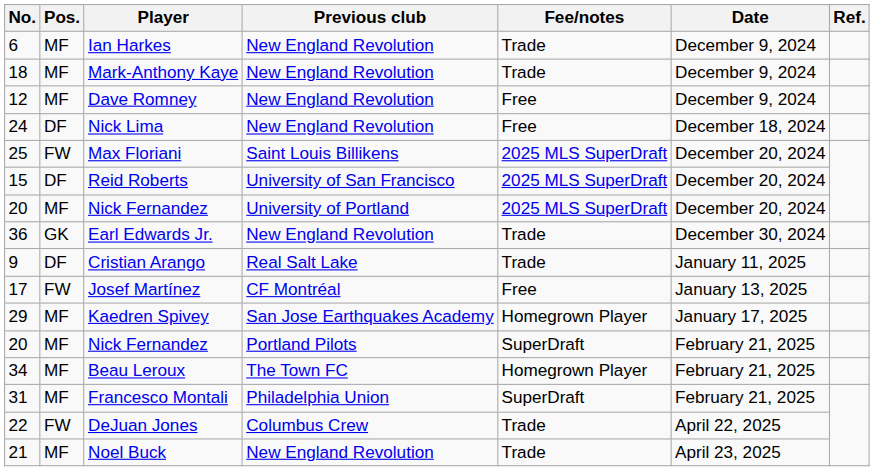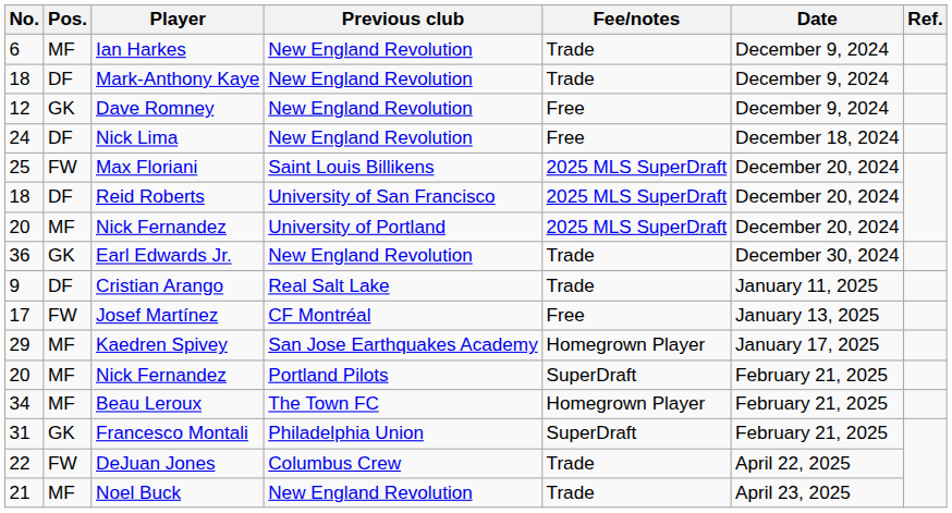 <table class="wikitable sortable">
 <tr>
 <th>No.</th>
 <th><strong>Pos.</strong></th>
 <th><strong>Player</strong></th>
 <th><strong>Previous club</strong></th>
 <th><strong>Fee/notes</strong></th>
 <th><strong>Date</strong></th>
 <th>Ref.</th>
 </tr>
 <tr>
 <td>6</td>
 <td>MF</td>
 <td> <a href='#'>Ian Harkes</a></td>
 <td> <a href='#'>New England Revolution</a></td>
 <td>Trade</td>
 <td>December 9, 2024</td>
 <td></td>
 </tr>
 <tr>
 <td>18</td>
-<td>MF</td>
+<td>DF</td>
 <td> <a href='#'>Mark-Anthony Kaye</a></td>
 <td> <a href='#'>New England Revolution</a></td>
 <td>Trade</td>
 <td>December 9, 2024</td>
 <td></td>
 </tr>
 <tr>
 <td>12</td>
-<td>MF</td>
+<td>GK</td>
 <td> <a href='#'>Dave Romney</a></td>
 <td> <a href='#'>New England Revolution</a></td>
 <td>Free</td>
 <td>December 9, 2024</td>
 <td></td>
 </tr>
 <tr>
 <td>24</td>
 <td>DF</td>
 <td> <a href='#'>Nick Lima</a></td>
 <td> <a href='#'>New England Revolution</a></td>
 <td>Free</td>
 <td>December 18, 2024</td>
 <td></td>
 </tr>
 <tr>
 <td>25</td>
 <td>FW</td>
 <td> <a href='#'>Max Floriani</a></td>
 <td> <a href='#'>Saint Louis Billikens</a></td>
 <td><a href='#'>2025 MLS SuperDraft</a></td>
 <td>December 20, 2024</td>
 </tr>
 <tr>
-<td>15</td>
+<td>18</td>
 <td>DF</td>
 <td> <a href='#'>Reid Roberts</a></td>
 <td> <a href='#'>University of San Francisco</a></td>
 <td><a href='#'>2025 MLS SuperDraft</a></td>
 <td>December 20, 2024</td>
 </tr>
 <tr>
 <td>20</td>
 <td>MF</td>
 <td> <a href='#'>Nick Fernandez</a></td>
 <td> <a href='#'>University of Portland</a></td>
 <td><a href='#'>2025 MLS SuperDraft</a></td>
 <td>December 20, 2024</td>
 </tr>
 <tr>
 <td>36</td>
 <td>GK</td>
 <td> <a href='#'>Earl Edwards Jr.</a></td>
 <td> <a href='#'>New England Revolution</a></td>
 <td>Trade</td>
 <td>December 30, 2024</td>
 <td></td>
 </tr>
 <tr>
 <td>9</td>
 <td>DF</td>
 <td> <a href='#'>Cristian Arango</a></td>
 <td> <a href='#'>Real Salt Lake</a></td>
 <td>Trade</td>
 <td>January 11, 2025</td>
 <td></td>
 </tr>
 <tr>
 <td>17</td>
 <td>FW</td>
 <td> <a href='#'>Josef Martínez</a></td>
 <td> <a href='#'>CF Montréal</a></td>
 <td>Free</td>
 <td>January 13, 2025</td>
 <td></td>
 </tr>
 <tr>
 <td>29</td>
 <td>MF</td>
 <td> <a href='#'>Kaedren Spivey</a></td>
 <td> <a href='#'>San Jose Earthquakes Academy</a></td>
 <td>Homegrown Player</td>
 <td>January 17, 2025</td>
 <td></td>
 </tr>
 <tr>
 <td>20</td>
 <td>MF</td>
 <td> <a href='#'>Nick Fernandez</a></td>
 <td> <a href='#'>Portland Pilots</a></td>
 <td>SuperDraft</td>
 <td>February 21, 2025</td>
 </tr>
 <tr>
 <td>34</td>
 <td>MF</td>
 <td> <a href='#'>Beau Leroux</a></td>
 <td> <a href='#'>The Town FC</a></td>
 <td>Homegrown Player</td>
 <td>February 21, 2025</td>
 <td></td>
 </tr>
 <tr>
 <td>31</td>
-<td>MF</td>
+<td>GK</td>
 <td> <a href='#'>Francesco Montali</a></td>
 <td> <a href='#'>Philadelphia Union</a></td>
 <td>SuperDraft</td>
 <td>February 21, 2025</td>
 </tr>
 <tr>
 <td>22</td>
 <td>FW</td>
 <td> <a href='#'>DeJuan Jones</a></td>
 <td> <a href='#'>Columbus Crew</a></td>
 <td>Trade</td>
 <td>April 22, 2025</td>
 </tr>
 <tr>
 <td>21</td>
 <td>MF</td>
 <td> <a href='#'>Noel Buck</a></td>
 <td> <a href='#'>New England Revolution</a></td>
 <td>Trade</td>
 <td>April 23, 2025</td>
 </tr>
 </table>
